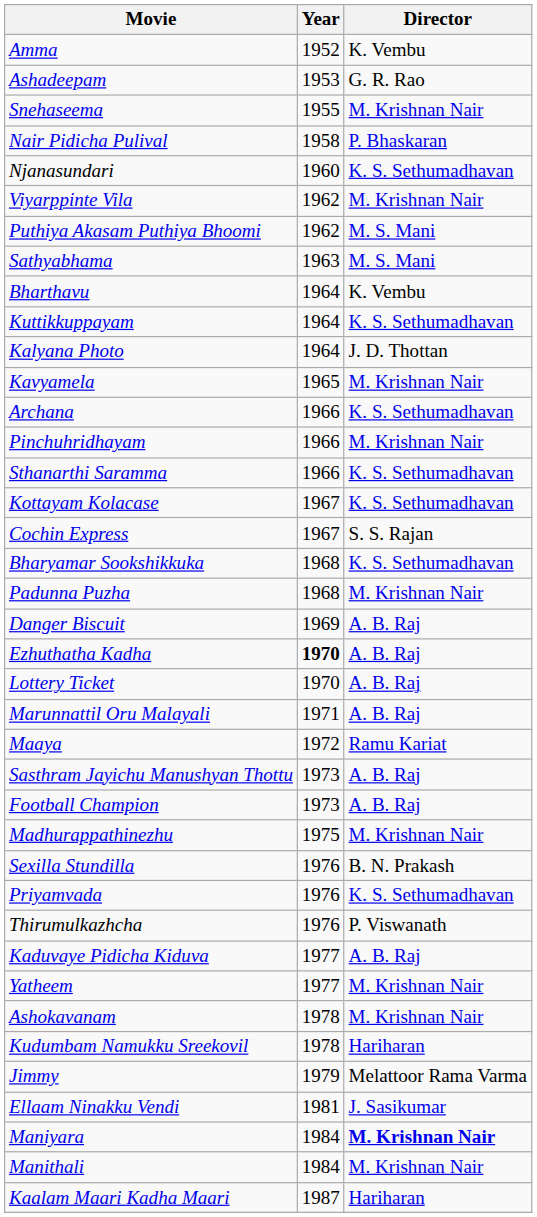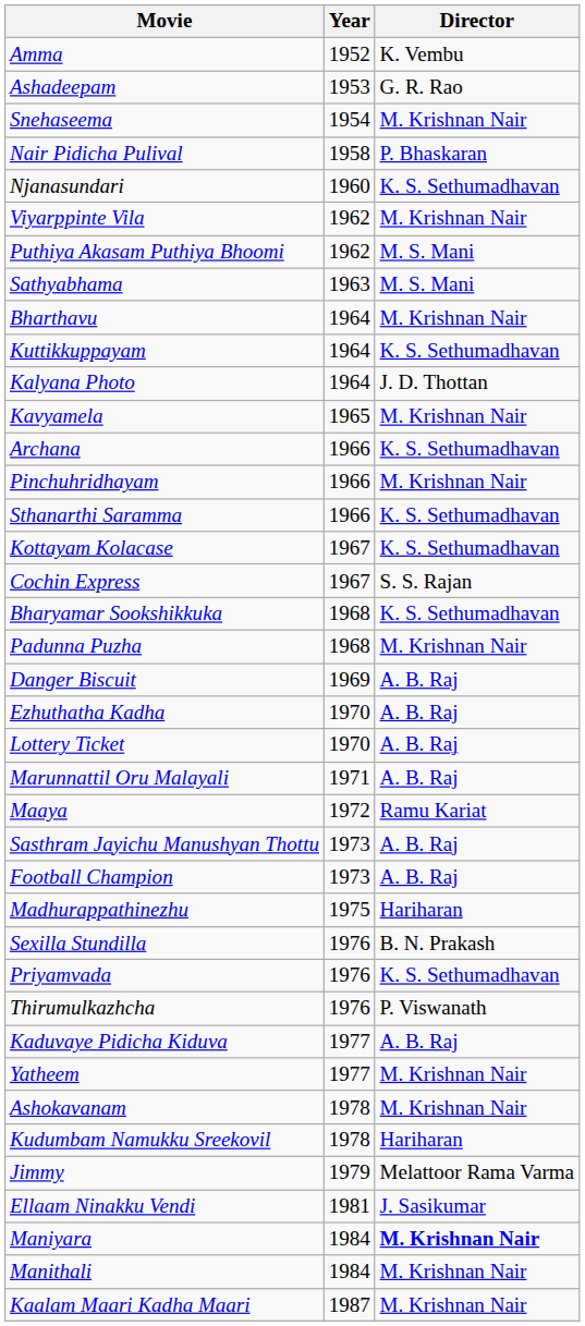 <table class="wikitable">
 <tr>
 <th>Movie</th>
 <th>Year</th>
 <th>Director</th>
 </tr>
 <tr>
 <td><em><a href='#'>Amma</a></em></td>
 <td>1952</td>
 <td>K. Vembu</td>
 </tr>
 <tr>
 <td><em><a href='#'>Ashadeepam</a></em></td>
 <td>1953</td>
 <td>G. R.  Rao</td>
 </tr>
 <tr>
 <td><em><a href='#'>Snehaseema</a></em></td>
-<td>1955</td>
+<td>1954</td>
 <td><a href='#'>M. Krishnan Nair</a></td>
 </tr>
 <tr>
 <td><em><a href='#'>Nair Pidicha Pulival</a></em></td>
 <td>1958</td>
 <td><a href='#'>P. Bhaskaran</a></td>
 </tr>
 <tr>
 <td><em>Njanasundari</em></td>
 <td>1960</td>
 <td><a href='#'>K. S. Sethumadhavan</a></td>
 </tr>
 <tr>
 <td><em><a href='#'>Viyarppinte Vila</a></em></td>
 <td>1962</td>
 <td><a href='#'>M. Krishnan Nair</a></td>
 </tr>
 <tr>
 <td><em><a href='#'>Puthiya Akasam Puthiya Bhoomi</a></em></td>
 <td>1962</td>
 <td><a href='#'>M. S. Mani</a></td>
 </tr>
 <tr>
 <td><em><a href='#'>Sathyabhama</a></em></td>
 <td>1963</td>
 <td><a href='#'>M. S. Mani</a></td>
 </tr>
 <tr>
 <td><em><a href='#'>Bharthavu</a></em></td>
 <td>1964</td>
-<td>K. Vembu</td>
+<td><a href='#'>M. Krishnan Nair</a></td>
 </tr>
 <tr>
 <td><em><a href='#'>Kuttikkuppayam</a></em></td>
 <td>1964</td>
 <td><a href='#'>K. S. Sethumadhavan</a></td>
 </tr>
 <tr>
 <td><em><a href='#'>Kalyana Photo</a></em></td>
 <td>1964</td>
 <td>J. D. Thottan</td>
 </tr>
 <tr>
 <td><em><a href='#'>Kavyamela</a></em></td>
 <td>1965</td>
 <td><a href='#'>M. Krishnan Nair</a></td>
 </tr>
 <tr>
 <td><em><a href='#'>Archana</a></em></td>
 <td>1966</td>
 <td><a href='#'>K. S. Sethumadhavan</a></td>
 </tr>
 <tr>
 <td><em><a href='#'>Pinchuhridhayam</a></em></td>
 <td>1966</td>
 <td><a href='#'>M. Krishnan Nair</a></td>
 </tr>
 <tr>
 <td><em><a href='#'>Sthanarthi Saramma</a></em></td>
 <td>1966</td>
 <td><a href='#'>K. S. Sethumadhavan</a></td>
 </tr>
 <tr>
 <td><em><a href='#'>Kottayam Kolacase</a></em></td>
 <td>1967</td>
 <td><a href='#'>K. S. Sethumadhavan</a></td>
 </tr>
 <tr>
 <td><em><a href='#'>Cochin Express</a></em></td>
 <td>1967</td>
 <td>S. S.  Rajan</td>
 </tr>
 <tr>
 <td><em><a href='#'>Bharyamar Sookshikkuka</a></em></td>
 <td>1968</td>
 <td><a href='#'>K. S. Sethumadhavan</a></td>
 </tr>
 <tr>
 <td><em><a href='#'>Padunna Puzha</a></em></td>
 <td>1968</td>
 <td><a href='#'>M. Krishnan Nair</a></td>
 </tr>
 <tr>
 <td><em><a href='#'>Danger Biscuit</a></em></td>
 <td>1969</td>
 <td><a href='#'>A. B. Raj</a></td>
 </tr>
 <tr>
 <td><em><a href='#'>Ezhuthatha Kadha</a></em></td>
-<td><strong>1970</strong></td>
+<td>1970</td>
 <td><a href='#'>A. B. Raj</a></td>
 </tr>
 <tr>
 <td><em><a href='#'>Lottery Ticket</a></em></td>
 <td>1970</td>
 <td><a href='#'>A. B. Raj</a></td>
 </tr>
 <tr>
 <td><em><a href='#'>Marunnattil Oru Malayali</a></em></td>
 <td>1971</td>
 <td><a href='#'>A. B. Raj</a></td>
 </tr>
 <tr>
 <td><em><a href='#'>Maaya</a></em></td>
 <td>1972</td>
 <td><a href='#'>Ramu Kariat</a></td>
 </tr>
 <tr>
 <td><em><a href='#'>Sasthram Jayichu Manushyan Thottu</a></em></td>
 <td>1973</td>
 <td><a href='#'>A. B. Raj</a></td>
 </tr>
 <tr>
 <td><em><a href='#'>Football Champion</a></em></td>
 <td>1973</td>
 <td><a href='#'>A. B. Raj</a></td>
 </tr>
 <tr>
 <td><em><a href='#'>Madhurappathinezhu</a></em></td>
 <td>1975</td>
-<td><a href='#'>M. Krishnan Nair</a></td>
+<td><a href='#'>Hariharan</a></td>
 </tr>
 <tr>
 <td><em><a href='#'>Sexilla Stundilla</a></em></td>
 <td>1976</td>
 <td>B. N. Prakash</td>
 </tr>
 <tr>
 <td><em><a href='#'>Priyamvada</a></em></td>
 <td>1976</td>
 <td><a href='#'>K. S. Sethumadhavan</a></td>
 </tr>
 <tr>
 <td><em>Thirumulkazhcha</em></td>
 <td>1976</td>
 <td>P. Viswanath</td>
 </tr>
 <tr>
 <td><em><a href='#'>Kaduvaye Pidicha Kiduva</a></em></td>
 <td>1977</td>
 <td><a href='#'>A. B. Raj</a></td>
 </tr>
 <tr>
 <td><em><a href='#'>Yatheem</a></em></td>
 <td>1977</td>
 <td><a href='#'>M. Krishnan Nair</a></td>
 </tr>
 <tr>
 <td><em><a href='#'>Ashokavanam</a></em></td>
 <td>1978</td>
 <td><a href='#'>M. Krishnan Nair</a></td>
 </tr>
 <tr>
 <td><em><a href='#'>Kudumbam Namukku Sreekovil</a></em></td>
 <td>1978</td>
 <td><a href='#'>Hariharan</a></td>
 </tr>
 <tr>
 <td><em><a href='#'>Jimmy</a></em></td>
 <td>1979</td>
 <td>Melattoor Rama Varma</td>
 </tr>
 <tr>
 <td><em><a href='#'>Ellaam Ninakku Vendi</a></em></td>
 <td>1981</td>
 <td><a href='#'>J. Sasikumar</a></td>
 </tr>
 <tr>
 <td><em><a href='#'>Maniyara</a></em></td>
 <td>1984</td>
 <td><strong><a href='#'>M. Krishnan Nair</a></strong></td>
 </tr>
 <tr>
 <td><em><a href='#'>Manithali</a></em></td>
 <td>1984</td>
 <td><a href='#'>M. Krishnan Nair</a></td>
 </tr>
 <tr>
 <td><em><a href='#'>Kaalam Maari Kadha Maari</a></em></td>
 <td>1987</td>
-<td><a href='#'>Hariharan</a></td>
+<td><a href='#'>M. Krishnan Nair</a></td>
 </tr>
 <tr>
 </tr>
 </table>
